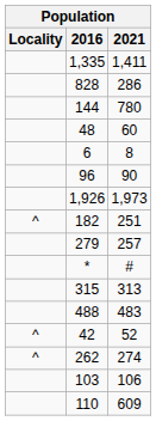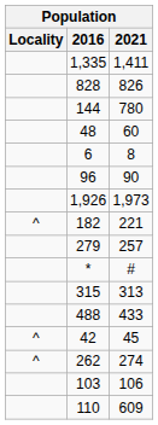 <table class="wikitable" style="text-align:center;">
 <tr>
 <th colspan="3" style="text-align:center;  font-weight:bold">Population</th>
 </tr>
 <tr>
 <th style="text-align:center; background:  font-weight:bold">Locality</th>
 <th style="text-align:center; background:  font-weight:bold"><strong>2016</strong></th>
 <th style="text-align:center; background:  font-weight:bold"><strong>2021</strong></th>
 </tr>
 <tr>
 <td></td>
 <td>1,335</td>
 <td>1,411</td>
 </tr>
 <tr>
 <td></td>
 <td>828</td>
-<td>286</td>
+<td>826</td>
 </tr>
 <tr>
 <td></td>
 <td>144</td>
 <td>780</td>
 </tr>
 <tr>
 <td></td>
 <td>48</td>
 <td>60</td>
 </tr>
 <tr>
 <td></td>
 <td>6</td>
 <td>8</td>
 </tr>
 <tr>
 <td></td>
 <td>96</td>
 <td>90</td>
 </tr>
 <tr>
 <td></td>
 <td>1,926</td>
 <td>1,973</td>
 </tr>
 <tr>
 <td>^</td>
 <td>182</td>
-<td>251</td>
+<td>221</td>
 </tr>
 <tr>
 <td></td>
 <td>279</td>
 <td>257</td>
 </tr>
 <tr>
 <td></td>
 <td>*</td>
 <td>#</td>
 </tr>
 <tr>
 <td></td>
 <td>315</td>
 <td>313</td>
 </tr>
 <tr>
 <td></td>
 <td>488</td>
-<td>483</td>
+<td>433</td>
 </tr>
 <tr>
 <td>^</td>
 <td>42</td>
-<td>52</td>
+<td>45</td>
 </tr>
 <tr>
 <td>^</td>
 <td>262</td>
 <td>274</td>
 </tr>
 <tr>
 <td></td>
 <td>103</td>
 <td>106</td>
 </tr>
 <tr>
 <td></td>
 <td>110</td>
 <td>609</td>
 </tr>
 </table>
